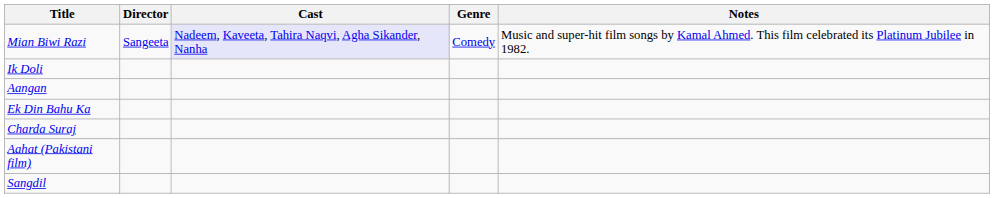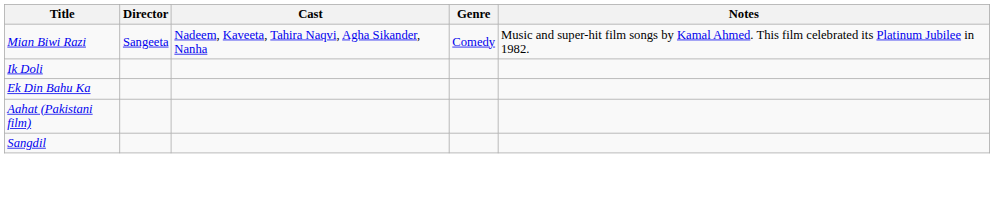 <table class="wikitable">
 <tr>
 <th>Title</th>
 <th>Director</th>
 <th>Cast</th>
 <th>Genre</th>
 <th>Notes</th>
 </tr>
 <tr>
 <td><em><a href='#'>Mian Biwi Razi</a></em></td>
 <td><a href='#'>Sangeeta</a></td>
-<td style="background: lavender;"><a href='#'>Nadeem</a>, <a href='#'>Kaveeta</a>, <a href='#'>Tahira Naqvi</a>, <a href='#'>Agha Sikander</a>, <a href='#'>Nanha</a></td>
+<td><a href='#'>Nadeem</a>, <a href='#'>Kaveeta</a>, <a href='#'>Tahira Naqvi</a>, <a href='#'>Agha Sikander</a>, <a href='#'>Nanha</a></td>
 <td><a href='#'>Comedy</a></td>
 <td>Music and super-hit film songs by <a href='#'>Kamal Ahmed</a>. This film celebrated its <a href='#'>Platinum Jubilee</a> in 1982.</td>
 </tr>
 <tr>
 <td><em><a href='#'>Ik Doli</a></em></td>
 <td></td>
 <td></td>
 <td></td>
 <td></td>
 </tr>
 <tr>
-<td><em><a href='#'>Aangan</a></em></td>
-<td></td>
-<td></td>
-<td></td>
-<td></td>
-</tr>
-<tr>
 <td><em><a href='#'>Ek Din Bahu Ka</a></em></td>
-<td></td>
-<td></td>
-<td></td>
-<td></td>
-</tr>
-<tr>
-<td><em><a href='#'>Charda Suraj</a></em></td>
 <td></td>
 <td></td>
 <td></td>
 <td></td>
 </tr>
 <tr>
 <td><em><a href='#'>Aahat (Pakistani film)</a></em></td>
 <td></td>
 <td></td>
 <td></td>
 <td></td>
 </tr>
 <tr>
 <td><em><a href='#'>Sangdil</a></em></td>
 <td></td>
 <td></td>
 <td></td>
 <td></td>
 </tr>
 </table>
